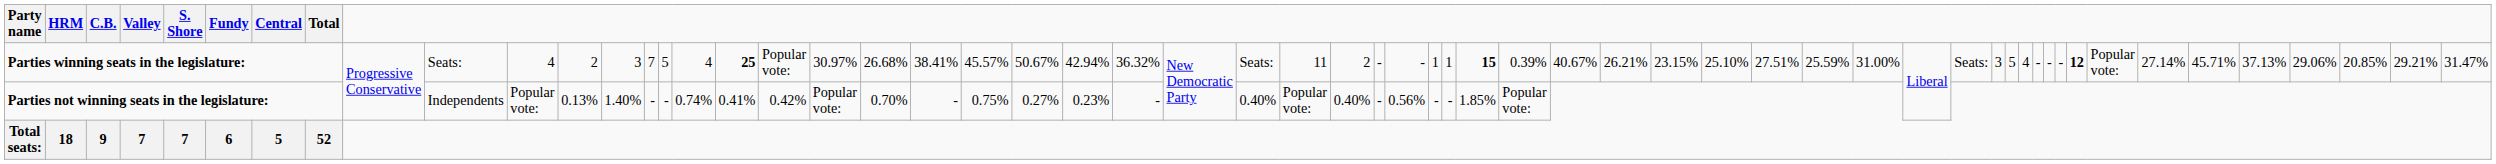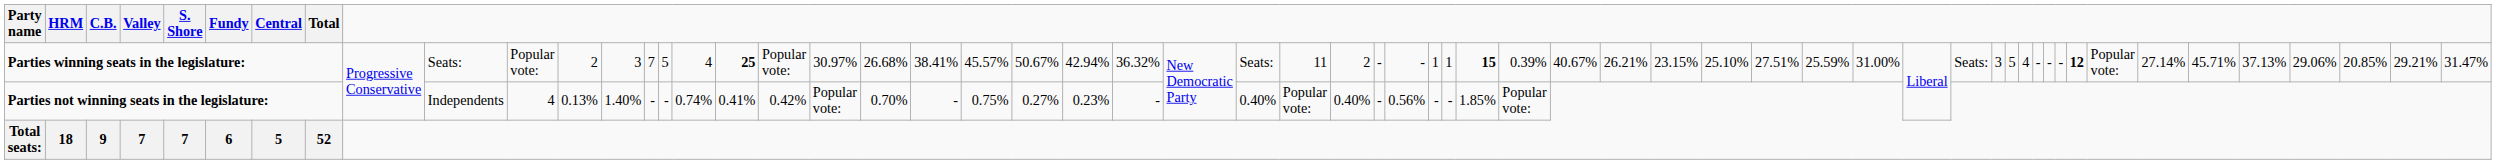 <table class="wikitable">
 <tr>
 <th align="center" colspan="3">Party name</th>
 <th align="center" width="45"><a href='#'>HRM</a></th>
 <th align="center" width="45"><a href='#'>C.B.</a></th>
 <th align="center" width="45"><a href='#'>Valley</a></th>
 <th align="center" width="48"><a href='#'>S. Shore</a></th>
 <th align="center" width="45"><a href='#'>Fundy</a></th>
 <th align="center" width="45"><a href='#'>Central</a></th>
 <th align="center" width="45">Total</th>
 </tr>
 <tr>
 <td colspan=10><strong>Parties winning seats in the legislature:</strong><br></td>
 <td rowspan="2"><a href='#'>Progressive Conservative</a></td>
 <td>Seats:</td>
-<td align="right">4</td>
+<td>Popular vote:</td>
 <td align="right">2</td>
 <td align="right">3</td>
 <td align="right">7</td>
 <td align="right">5</td>
 <td align="right">4</td>
 <td align="right"><strong>25</strong><br></td>
 <td>Popular vote:</td>
 <td align="right">30.97%</td>
 <td align="right">26.68%</td>
 <td align="right">38.41%</td>
 <td align="right">45.57%</td>
 <td align="right">50.67%</td>
 <td align="right">42.94%</td>
 <td align="right">36.32%<br></td>
 <td rowspan="2"><a href='#'>New Democratic Party</a></td>
 <td>Seats:</td>
 <td align="right">11</td>
 <td align="right">2</td>
 <td align="right">-</td>
 <td align="right">-</td>
 <td align="right">1</td>
 <td align="right">1</td>
 <td align="right"><strong>15</strong><br></td>
 <td align="right">0.39%</td>
 <td align="right">40.67%</td>
 <td align="right">26.21%</td>
 <td align="right">23.15%</td>
 <td align="right">25.10%</td>
 <td align="right">27.51%</td>
 <td align="right">25.59%</td>
 <td align="right">31.00%<br></td>
 <td rowspan="2"><a href='#'>Liberal</a></td>
 <td>Seats:</td>
 <td align="right">3</td>
 <td align="right">5</td>
 <td align="right">4</td>
 <td align="right">-</td>
 <td align="right">-</td>
 <td align="right">-</td>
 <td align="right"><strong>12</strong><br></td>
 <td>Popular vote:</td>
 <td align="right">27.14%</td>
 <td align="right">45.71%</td>
 <td align="right">37.13%</td>
 <td align="right">29.06%</td>
 <td align="right">20.85%</td>
 <td align="right">29.21%</td>
 <td align="right">31.47%</td>
 </tr>
 <tr>
 <td colspan=10><strong>Parties not winning seats in the legislature:</strong><br></td>
 <td>Independents</td>
-<td>Popular vote:</td>
+<td align="right">4</td>
 <td align="right">0.13%</td>
 <td align="right">1.40%</td>
 <td align="right">-</td>
 <td align="right">-</td>
 <td align="right">0.74%</td>
 <td align="right">0.41%</td>
 <td align="right">0.42%<br></td>
 <td>Popular vote:</td>
 <td align="right">0.70%</td>
 <td align="right">-</td>
 <td align="right">0.75%</td>
 <td align="right">0.27%</td>
 <td align="right">0.23%</td>
 <td align="right">-</td>
 <td align="right">0.40%<br></td>
 <td>Popular vote:</td>
 <td align="right">0.40%</td>
 <td align="right">-</td>
 <td align="right">0.56%</td>
 <td align="right">-</td>
 <td align="right">-</td>
 <td align="right">1.85%</td>
 <td>Popular vote:</td>
 </tr>
 <tr>
 <th colspan=3>Total seats:</th>
 <th align="right">18</th>
 <th align="right">9</th>
 <th align="right">7</th>
 <th align="right">7</th>
 <th align="right">6</th>
 <th align="right">5</th>
 <th align="right">52</th>
 </tr>
 </table>
